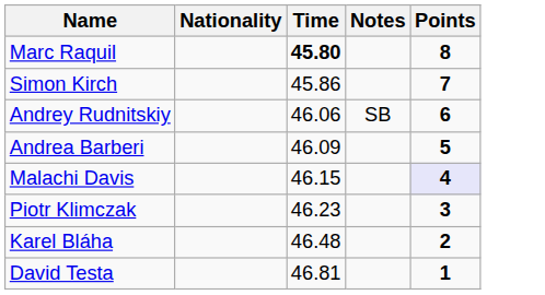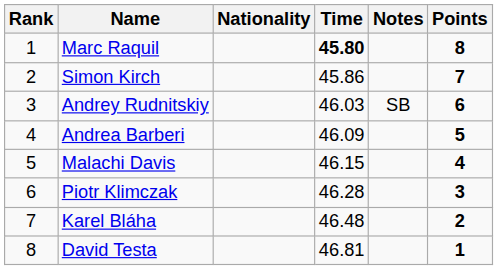 <table class="wikitable sortable" style="text-align:center">
 <tr>
+<th>Rank</th>
 <th>Name</th>
 <th>Nationality</th>
 <th>Time</th>
 <th>Notes</th>
 <th>Points</th>
 </tr>
 <tr>
+<td>1</td>
 <td align=left><a href='#'>Marc Raquil</a></td>
 <td align=left></td>
 <td><strong>45.80</strong></td>
 <td></td>
 <td><strong>8</strong></td>
 </tr>
 <tr>
+<td>2</td>
 <td align=left><a href='#'>Simon Kirch</a></td>
 <td align=left></td>
 <td>45.86</td>
 <td></td>
 <td><strong>7</strong></td>
 </tr>
 <tr>
+<td>3</td>
 <td align=left><a href='#'>Andrey Rudnitskiy</a></td>
 <td align=left></td>
-<td>46.06</td>
+<td>46.03</td>
 <td>SB</td>
 <td><strong>6</strong></td>
 </tr>
 <tr>
+<td>4</td>
 <td align=left><a href='#'>Andrea Barberi</a></td>
 <td align=left></td>
 <td>46.09</td>
 <td></td>
 <td><strong>5</strong></td>
 </tr>
 <tr>
+<td>5</td>
 <td align=left><a href='#'>Malachi Davis</a></td>
 <td align=left></td>
 <td>46.15</td>
 <td></td>
-<td style="background: lavender;"><strong>4</strong></td>
+<td><strong>4</strong></td>
 </tr>
 <tr>
+<td>6</td>
 <td align=left><a href='#'>Piotr Klimczak</a></td>
 <td align=left></td>
-<td>46.23</td>
+<td>46.28</td>
 <td></td>
 <td><strong>3</strong></td>
 </tr>
 <tr>
+<td>7</td>
 <td align=left><a href='#'>Karel Bláha</a></td>
 <td align=left></td>
 <td>46.48</td>
 <td></td>
 <td><strong>2</strong></td>
 </tr>
 <tr>
+<td>8</td>
 <td align=left><a href='#'>David Testa</a></td>
 <td align=left></td>
 <td>46.81</td>
 <td></td>
 <td><strong>1</strong></td>
 </tr>
 </table>
